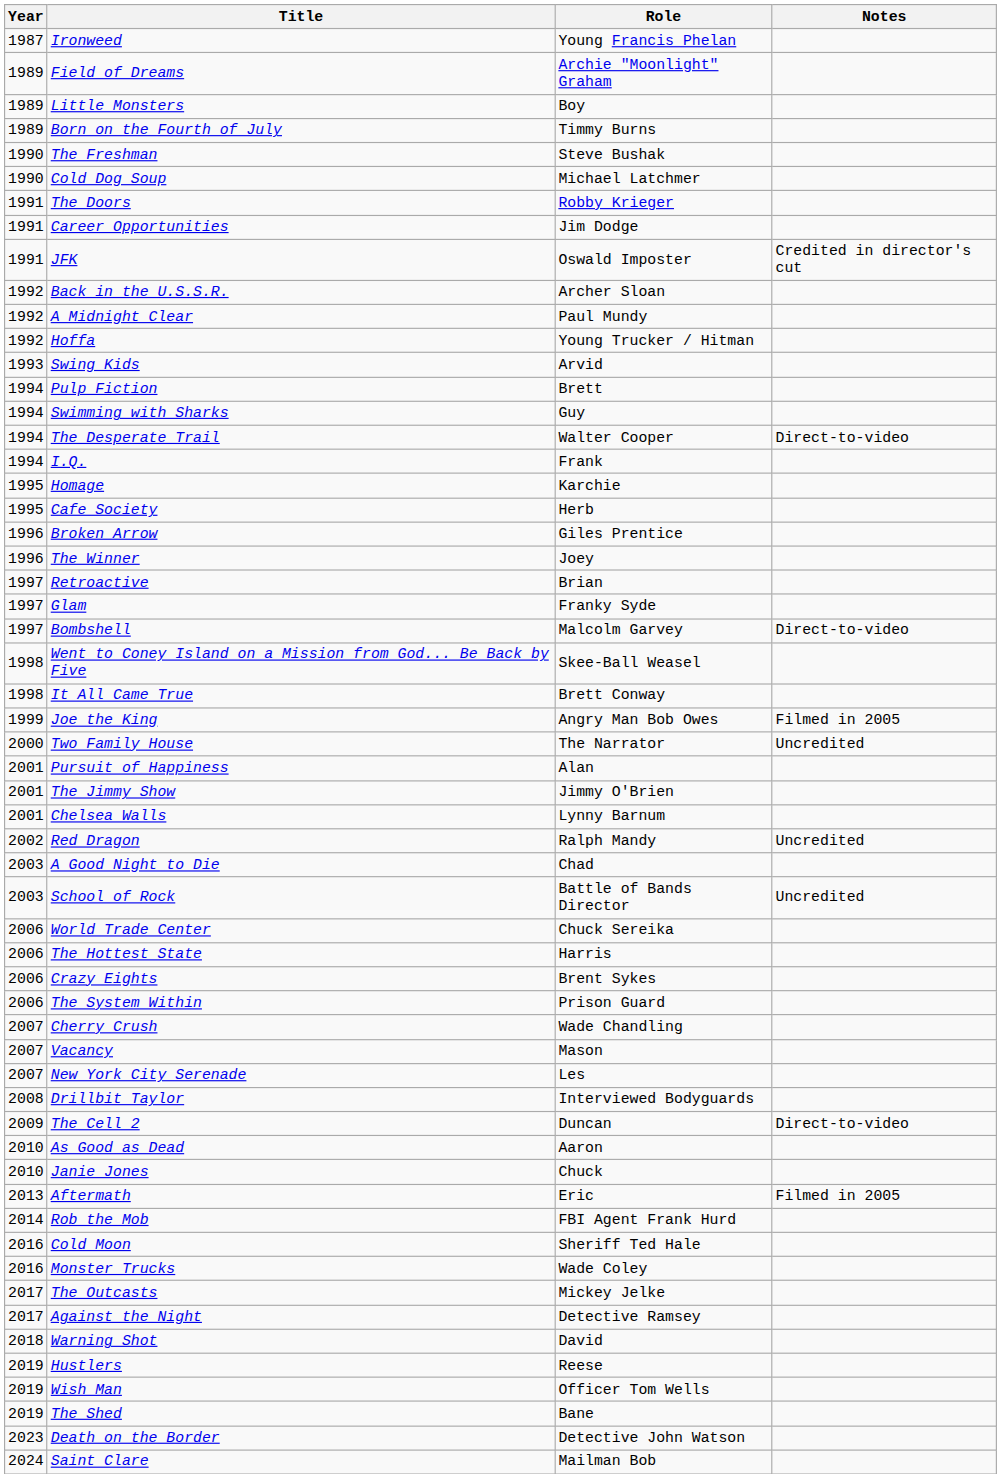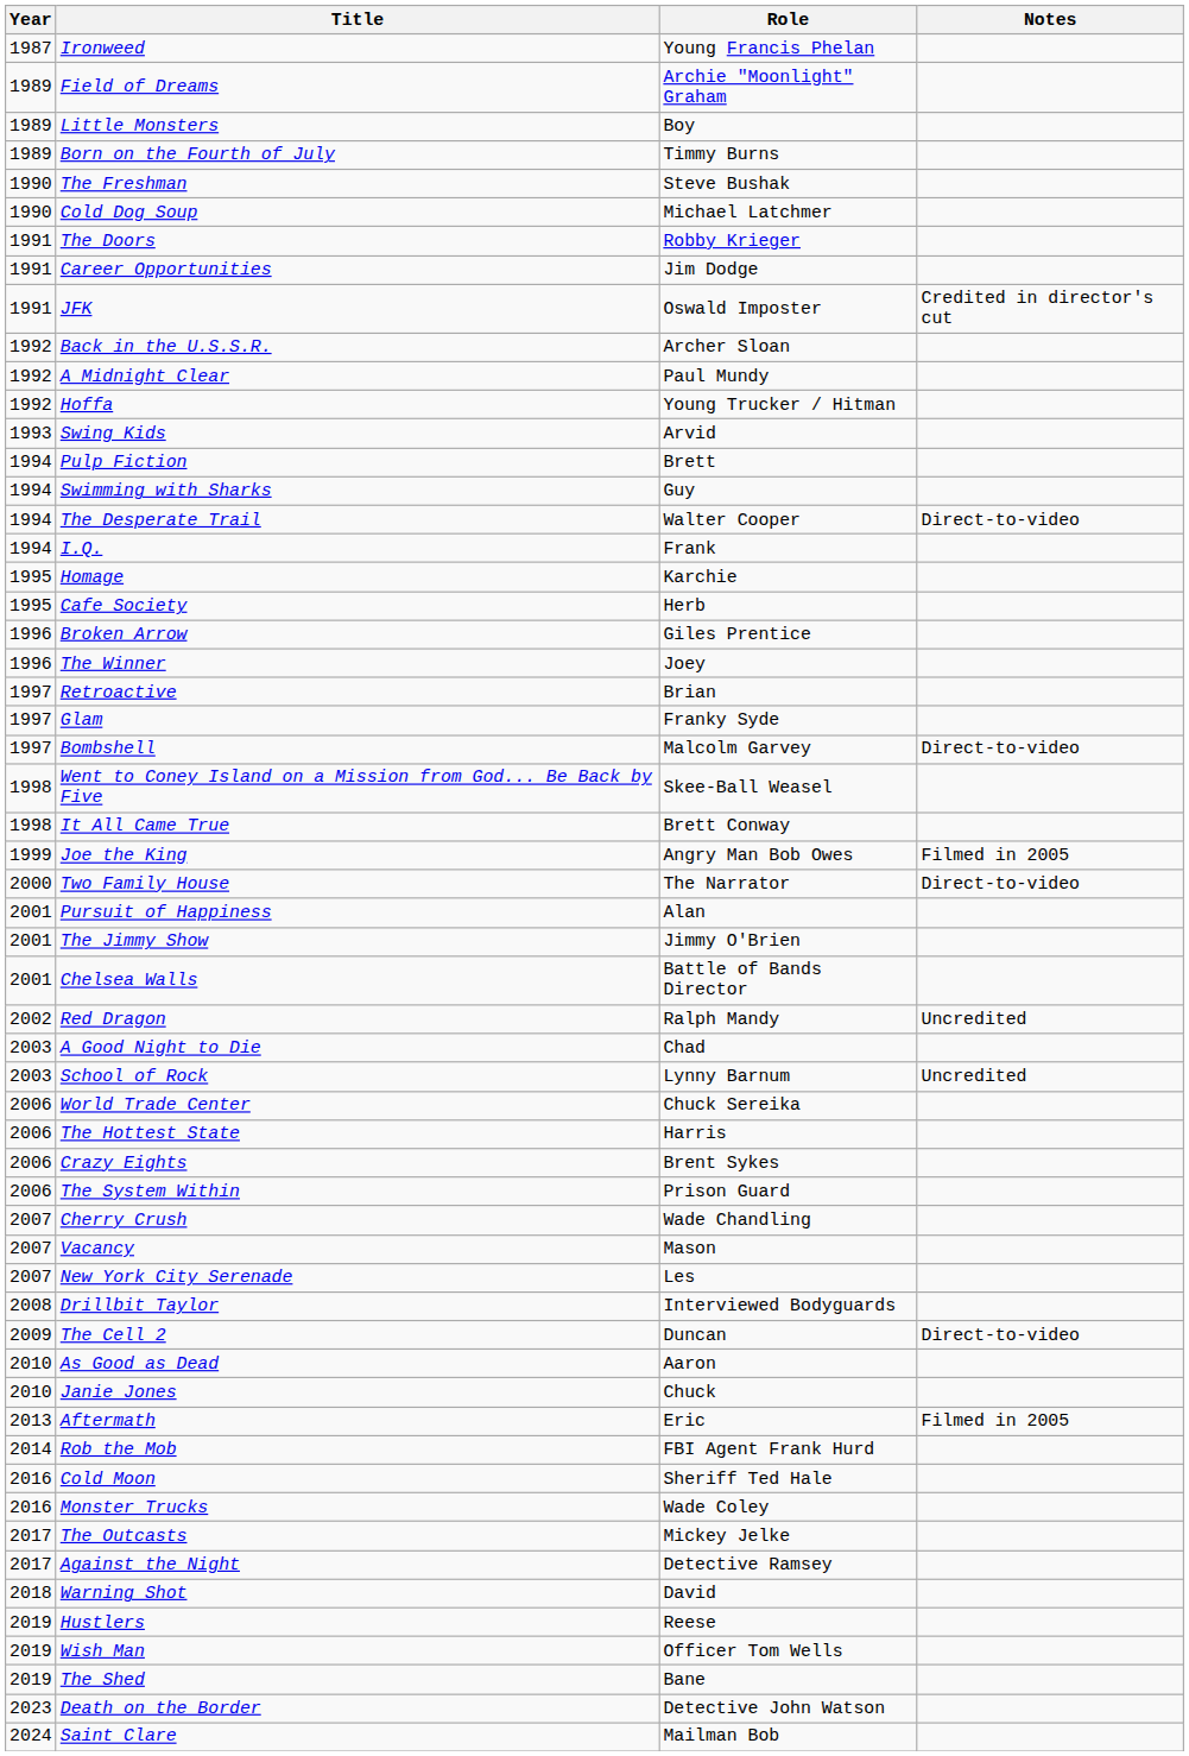 <table class="wikitable plainrowheaders sortable">
 <tr>
 <th>Year</th>
 <th>Title</th>
 <th>Role</th>
 <th>Notes</th>
 </tr>
 <tr>
 <td>1987</td>
 <td><em><a href='#'>Ironweed</a></em></td>
 <td>Young <a href='#'>Francis Phelan</a></td>
 <td></td>
 </tr>
 <tr>
 <td>1989</td>
 <td><em><a href='#'>Field of Dreams</a></em></td>
 <td><a href='#'>Archie "Moonlight" Graham</a></td>
 <td></td>
 </tr>
 <tr>
 <td>1989</td>
 <td><em><a href='#'>Little Monsters</a></em></td>
 <td>Boy</td>
 <td></td>
 </tr>
 <tr>
 <td>1989</td>
 <td><em><a href='#'>Born on the Fourth of July</a></em></td>
 <td>Timmy Burns</td>
 <td></td>
 </tr>
 <tr>
 <td>1990</td>
 <td><em><a href='#'>The Freshman</a></em></td>
 <td>Steve Bushak</td>
 <td></td>
 </tr>
 <tr>
 <td>1990</td>
 <td><em><a href='#'>Cold Dog Soup</a></em></td>
 <td>Michael Latchmer</td>
 <td></td>
 </tr>
 <tr>
 <td>1991</td>
 <td><em><a href='#'>The Doors</a></em></td>
 <td><a href='#'>Robby Krieger</a></td>
 <td></td>
 </tr>
 <tr>
 <td>1991</td>
 <td><em><a href='#'>Career Opportunities</a></em></td>
 <td>Jim Dodge</td>
 <td></td>
 </tr>
 <tr>
 <td>1991</td>
 <td><em><a href='#'>JFK</a></em></td>
 <td>Oswald Imposter</td>
 <td>Credited in director's cut</td>
 </tr>
 <tr>
 <td>1992</td>
 <td><em><a href='#'>Back in the U.S.S.R.</a></em></td>
 <td>Archer Sloan</td>
 <td></td>
 </tr>
 <tr>
 <td>1992</td>
 <td><em><a href='#'>A Midnight Clear</a></em></td>
 <td>Paul Mundy</td>
 <td></td>
 </tr>
 <tr>
 <td>1992</td>
 <td><em><a href='#'>Hoffa</a></em></td>
 <td>Young Trucker / Hitman</td>
 <td></td>
 </tr>
 <tr>
 <td>1993</td>
 <td><em><a href='#'>Swing Kids</a></em></td>
 <td>Arvid</td>
 <td></td>
 </tr>
 <tr>
 <td>1994</td>
 <td><em><a href='#'>Pulp Fiction</a></em></td>
 <td>Brett</td>
 <td></td>
 </tr>
 <tr>
 <td>1994</td>
 <td><em><a href='#'>Swimming with Sharks</a></em></td>
 <td>Guy</td>
 <td></td>
 </tr>
 <tr>
 <td>1994</td>
 <td><em><a href='#'>The Desperate Trail</a></em></td>
 <td>Walter Cooper</td>
 <td>Direct-to-video</td>
 </tr>
 <tr>
 <td>1994</td>
 <td><em><a href='#'>I.Q.</a></em></td>
 <td>Frank</td>
 <td></td>
 </tr>
 <tr>
 <td>1995</td>
 <td><em><a href='#'>Homage</a></em></td>
 <td>Karchie</td>
 <td></td>
 </tr>
 <tr>
 <td>1995</td>
 <td><em><a href='#'>Cafe Society</a></em></td>
 <td>Herb</td>
 <td></td>
 </tr>
 <tr>
 <td>1996</td>
 <td><em><a href='#'>Broken Arrow</a></em></td>
 <td>Giles Prentice</td>
 <td></td>
 </tr>
 <tr>
 <td>1996</td>
 <td><em><a href='#'>The Winner</a></em></td>
 <td>Joey</td>
 <td></td>
 </tr>
 <tr>
 <td>1997</td>
 <td><em><a href='#'>Retroactive</a></em></td>
 <td>Brian</td>
 <td></td>
 </tr>
 <tr>
 <td>1997</td>
 <td><em><a href='#'>Glam</a></em></td>
 <td>Franky Syde</td>
 <td></td>
 </tr>
 <tr>
 <td>1997</td>
 <td><em><a href='#'>Bombshell</a></em></td>
 <td>Malcolm Garvey</td>
 <td>Direct-to-video</td>
 </tr>
 <tr>
 <td>1998</td>
 <td><em><a href='#'>Went to Coney Island on a Mission from God... Be Back by Five</a></em></td>
 <td>Skee-Ball Weasel</td>
 <td></td>
 </tr>
 <tr>
 <td>1998</td>
 <td><em><a href='#'>It All Came True</a></em></td>
 <td>Brett Conway</td>
 <td></td>
 </tr>
 <tr>
 <td>1999</td>
 <td><em><a href='#'>Joe the King</a></em></td>
 <td>Angry Man Bob Owes</td>
 <td>Filmed in 2005</td>
 </tr>
 <tr>
 <td>2000</td>
 <td><em><a href='#'>Two Family House</a></em></td>
 <td>The Narrator</td>
-<td>Uncredited</td>
+<td>Direct-to-video</td>
 </tr>
 <tr>
 <td>2001</td>
 <td><em><a href='#'>Pursuit of Happiness</a></em></td>
 <td>Alan</td>
 <td></td>
 </tr>
 <tr>
 <td>2001</td>
 <td><em><a href='#'>The Jimmy Show</a></em></td>
 <td>Jimmy O'Brien</td>
 <td></td>
 </tr>
 <tr>
 <td>2001</td>
 <td><em><a href='#'>Chelsea Walls</a></em></td>
-<td>Lynny Barnum</td>
+<td>Battle of Bands Director</td>
 <td></td>
 </tr>
 <tr>
 <td>2002</td>
 <td><em><a href='#'>Red Dragon</a></em></td>
 <td>Ralph Mandy</td>
 <td>Uncredited</td>
 </tr>
 <tr>
 <td>2003</td>
 <td><em><a href='#'>A Good Night to Die</a></em></td>
 <td>Chad</td>
 <td></td>
 </tr>
 <tr>
 <td>2003</td>
 <td><em><a href='#'>School of Rock</a></em></td>
-<td>Battle of Bands Director</td>
+<td>Lynny Barnum</td>
 <td>Uncredited</td>
 </tr>
 <tr>
 <td>2006</td>
 <td><em><a href='#'>World Trade Center</a></em></td>
 <td>Chuck Sereika</td>
 <td></td>
 </tr>
 <tr>
 <td>2006</td>
 <td><em><a href='#'>The Hottest State</a></em></td>
 <td>Harris</td>
 <td></td>
 </tr>
 <tr>
 <td>2006</td>
 <td><em><a href='#'>Crazy Eights</a></em></td>
 <td>Brent Sykes</td>
 <td></td>
 </tr>
 <tr>
 <td>2006</td>
 <td><em><a href='#'>The System Within</a></em></td>
 <td>Prison Guard</td>
 <td></td>
 </tr>
 <tr>
 <td>2007</td>
 <td><em><a href='#'>Cherry Crush</a></em></td>
 <td>Wade Chandling</td>
 <td></td>
 </tr>
 <tr>
 <td>2007</td>
 <td><em><a href='#'>Vacancy</a></em></td>
 <td>Mason</td>
 <td></td>
 </tr>
 <tr>
 <td>2007</td>
 <td><em><a href='#'>New York City Serenade</a></em></td>
 <td>Les</td>
 <td></td>
 </tr>
 <tr>
 <td>2008</td>
 <td><em><a href='#'>Drillbit Taylor</a></em></td>
 <td>Interviewed Bodyguards</td>
 <td></td>
 </tr>
 <tr>
 <td>2009</td>
 <td><em><a href='#'>The Cell 2</a></em></td>
 <td>Duncan</td>
 <td>Direct-to-video</td>
 </tr>
 <tr>
 <td>2010</td>
 <td><em><a href='#'>As Good as Dead</a></em></td>
 <td>Aaron</td>
 <td></td>
 </tr>
 <tr>
 <td>2010</td>
 <td><em><a href='#'>Janie Jones</a></em></td>
 <td>Chuck</td>
 <td></td>
 </tr>
 <tr>
 <td>2013</td>
 <td><em><a href='#'>Aftermath</a></em></td>
 <td>Eric</td>
 <td>Filmed in 2005</td>
 </tr>
 <tr>
 <td>2014</td>
 <td><em><a href='#'>Rob the Mob</a></em></td>
 <td>FBI Agent Frank Hurd</td>
 <td></td>
 </tr>
 <tr>
 <td>2016</td>
 <td><em><a href='#'>Cold Moon</a></em></td>
 <td>Sheriff Ted Hale</td>
 <td></td>
 </tr>
 <tr>
 <td>2016</td>
 <td><em><a href='#'>Monster Trucks</a></em></td>
 <td>Wade Coley</td>
 <td></td>
 </tr>
 <tr>
 <td>2017</td>
 <td><em><a href='#'>The Outcasts</a></em></td>
 <td>Mickey Jelke</td>
 <td></td>
 </tr>
 <tr>
 <td>2017</td>
 <td><em><a href='#'>Against the Night</a></em></td>
 <td>Detective Ramsey</td>
 <td></td>
 </tr>
 <tr>
 <td>2018</td>
 <td><em><a href='#'>Warning Shot</a></em></td>
 <td>David</td>
 <td></td>
 </tr>
 <tr>
 <td>2019</td>
 <td><em><a href='#'>Hustlers</a></em></td>
 <td>Reese</td>
 <td></td>
 </tr>
 <tr>
 <td>2019</td>
 <td><em><a href='#'>Wish Man</a></em></td>
 <td>Officer Tom Wells</td>
 <td></td>
 </tr>
 <tr>
 <td>2019</td>
 <td><em><a href='#'>The Shed</a></em></td>
 <td>Bane</td>
 <td></td>
 </tr>
 <tr>
 <td>2023</td>
 <td><em><a href='#'>Death on the Border</a></em></td>
 <td>Detective John Watson</td>
 <td></td>
 </tr>
 <tr>
 <td>2024</td>
 <td><em><a href='#'>Saint Clare</a></em></td>
 <td>Mailman Bob</td>
 <td></td>
 </tr>
 </table>
